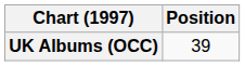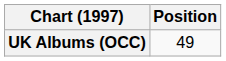 <table class="wikitable plainrowheaders" style="text-align:center">
 <tr>
 <th scope="col">Chart (1997)</th>
 <th scope="col">Position</th>
 </tr>
 <tr>
 <th scope="row">UK Albums (OCC)</th>
-<td>39</td>
+<td>49</td>
 </tr>
 </table>
